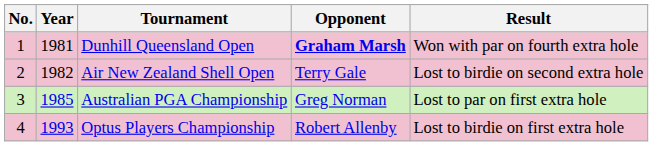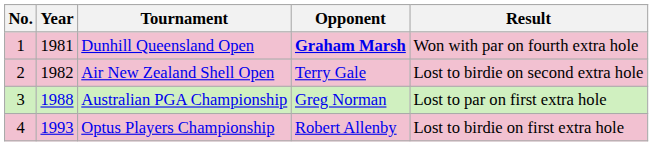 <table class="wikitable" style="font-size:95%;">
 <tr>
 <th>No.</th>
 <th>Year</th>
 <th>Tournament</th>
 <th>Opponent</th>
 <th>Result</th>
 </tr>
 <tr style="background:#F2C1D1;">
 <td align=center>1</td>
 <td>1981</td>
 <td><a href='#'>Dunhill Queensland Open</a></td>
 <td><strong> <a href='#'>Graham Marsh</a></strong></td>
 <td>Won with par on fourth extra hole</td>
 </tr>
 <tr style="background:#F2C1D1;">
 <td align=center>2</td>
 <td>1982</td>
 <td><a href='#'>Air New Zealand Shell Open</a></td>
 <td> <a href='#'>Terry Gale</a></td>
 <td>Lost to birdie on second extra hole</td>
 </tr>
 <tr style="background:#D0F0C0;">
 <td align=center>3</td>
-<td><a href='#'>1985</a></td>
+<td><a href='#'>1988</a></td>
 <td><a href='#'>Australian PGA Championship</a></td>
 <td> <a href='#'>Greg Norman</a></td>
 <td>Lost to par on first extra hole</td>
 </tr>
 <tr style="background:#F2C1D1;">
 <td align=center>4</td>
 <td><a href='#'>1993</a></td>
 <td><a href='#'>Optus Players Championship</a></td>
 <td> <a href='#'>Robert Allenby</a></td>
 <td>Lost to birdie on first extra hole</td>
 </tr>
 </table>
